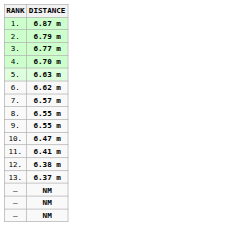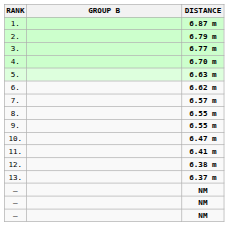 <table class="wikitable" style="border-collapse: collapse; font-size: 90%;">
 <tr>
 <th>RANK</th>
+<th style="width: 20em">GROUP B</th>
 <th style="width: 5em">DISTANCE</th>
 </tr>
 <tr style="background:#ccffcc;">
 <td align="center">1.</td>
+<td></td>
 <td align="center"><strong>6.87 m</strong></td>
 </tr>
 <tr style="background:#ccffcc;">
 <td align="center">2.</td>
+<td></td>
 <td align="center"><strong>6.79 m</strong></td>
 </tr>
 <tr style="background:#ccffcc;">
 <td align="center">3.</td>
+<td></td>
 <td align="center"><strong>6.77 m</strong></td>
 </tr>
 <tr style="background:#ccffcc;">
 <td align="center">4.</td>
+<td></td>
 <td align="center"><strong>6.70 m</strong></td>
 </tr>
 <tr style="background:#ddffdd;">
 <td align="center">5.</td>
+<td></td>
 <td align="center"><strong>6.63 m</strong></td>
 </tr>
 <tr>
 <td align="center">6.</td>
+<td></td>
 <td align="center"><strong>6.62 m</strong></td>
 </tr>
 <tr>
 <td align="center">7.</td>
+<td></td>
 <td align="center"><strong>6.57 m</strong></td>
 </tr>
 <tr>
 <td align="center">8.</td>
+<td></td>
 <td align="center"><strong>6.55 m</strong></td>
 </tr>
 <tr>
 <td align="center">9.</td>
+<td></td>
 <td align="center"><strong>6.55 m</strong></td>
 </tr>
 <tr>
 <td align="center">10.</td>
+<td></td>
 <td align="center"><strong>6.47 m</strong></td>
 </tr>
 <tr>
 <td align="center">11.</td>
+<td></td>
 <td align="center"><strong>6.41 m</strong></td>
 </tr>
 <tr>
 <td align="center">12.</td>
+<td></td>
 <td align="center"><strong>6.38 m</strong></td>
 </tr>
 <tr>
 <td align="center">13.</td>
+<td></td>
 <td align="center"><strong>6.37 m</strong></td>
 </tr>
 <tr>
 <td align="center">—</td>
+<td></td>
 <td align="center"><strong>NM</strong></td>
 </tr>
 <tr>
 <td align="center">—</td>
+<td></td>
 <td align="center"><strong>NM</strong></td>
 </tr>
 <tr>
 <td align="center">—</td>
+<td></td>
 <td align="center"><strong>NM</strong></td>
 </tr>
 </table>
